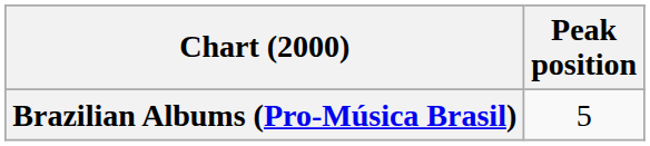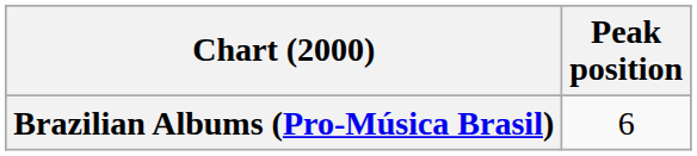 <table class="wikitable plainrowheaders">
 <tr>
 <th scope="col">Chart (2000)</th>
 <th scope="col">Peak<br> position</th>
 </tr>
 <tr>
 <th scope="row">Brazilian Albums (<a href='#'>Pro-Música Brasil</a>)</th>
-<td align="center">5</td>
+<td align="center">6</td>
 </tr>
 </table>
